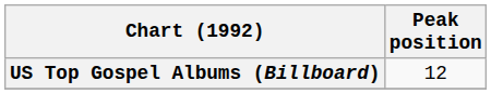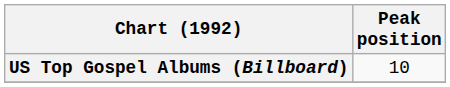 <table class="wikitable sortable plainrowheaders">
 <tr>
 <th scope="col">Chart (1992)</th>
 <th scope="col">Peak<br>position</th>
 </tr>
 <tr>
 <th scope="row">US Top Gospel Albums (<em>Billboard</em>)</th>
-<td align="center">12</td>
+<td align="center">10</td>
 </tr>
 <tr>
 </tr>
 </table>
